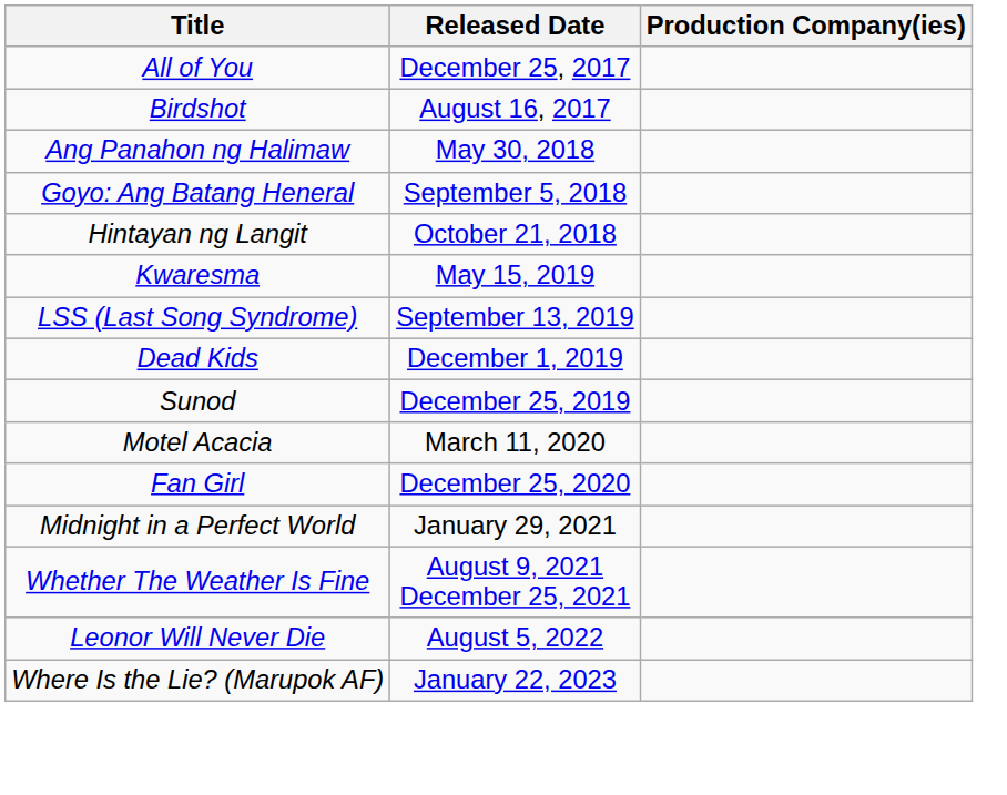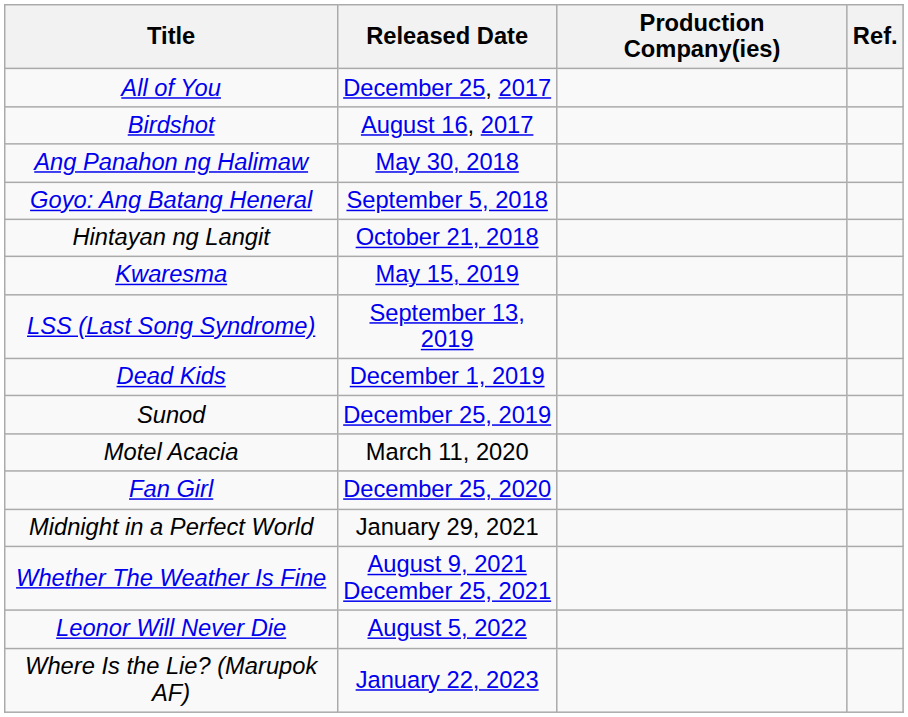 <table class="wikitable"  style="text-align:center">
 <tr>
 <th>Title</th>
 <th>Released Date</th>
 <th>Production Company(ies)</th>
+<th>Ref.</th>
 </tr>
 <tr>
 <td><em><a href='#'>All of You</a></em></td>
 <td><a href='#'>December 25</a>, <a href='#'>2017</a></td>
+<td></td>
 <td></td>
 </tr>
 <tr>
 <td><em><a href='#'>Birdshot</a></em></td>
 <td><a href='#'>August 16</a>, <a href='#'>2017</a></td>
 <td></td>
+<td></td>
 </tr>
 <tr>
 <td><em><a href='#'>Ang Panahon ng Halimaw</a></em></td>
 <td><a href='#'>May 30, 2018</a></td>
+<td></td>
 <td></td>
 </tr>
 <tr>
 <td><em><a href='#'>Goyo: Ang Batang Heneral</a></em></td>
 <td><a href='#'>September 5, 2018</a></td>
 <td></td>
+<td></td>
 </tr>
 <tr>
 <td><em>Hintayan ng Langit</em></td>
 <td><a href='#'>October 21, 2018</a></td>
+<td></td>
 <td></td>
 </tr>
 <tr>
 <td><em><a href='#'>Kwaresma</a></em></td>
 <td><a href='#'>May 15, 2019</a></td>
 <td></td>
+<td></td>
 </tr>
 <tr>
 <td><em><a href='#'>LSS (Last Song Syndrome)</a></em></td>
 <td><a href='#'>September 13, 2019</a></td>
+<td></td>
 <td></td>
 </tr>
 <tr>
 <td><em><a href='#'>Dead Kids</a></em></td>
 <td><a href='#'>December 1, 2019</a></td>
 <td></td>
+<td></td>
 </tr>
 <tr>
 <td><em>Sunod</em></td>
 <td><a href='#'>December 25, 2019</a></td>
+<td></td>
 <td></td>
 </tr>
 <tr>
 <td><em>Motel Acacia</em></td>
 <td>March 11, 2020</td>
 <td></td>
+<td></td>
 </tr>
 <tr>
 <td><em><a href='#'>Fan Girl</a></em></td>
 <td><a href='#'>December 25, 2020</a></td>
+<td></td>
 <td></td>
 </tr>
 <tr>
 <td><em>Midnight in a Perfect World</em></td>
 <td>January 29, 2021</td>
 <td></td>
+<td></td>
 </tr>
 <tr>
 <td><em><a href='#'>Whether The Weather Is Fine</a></em></td>
 <td><a href='#'>August 9, 2021</a><br><a href='#'>December 25, 2021</a></td>
+<td></td>
 <td></td>
 </tr>
 <tr>
 <td><em><a href='#'>Leonor Will Never Die</a></em></td>
 <td><a href='#'>August 5, 2022</a></td>
 <td></td>
+<td></td>
 </tr>
 <tr>
 <td><em>Where Is the Lie? (Marupok AF)</em></td>
 <td><a href='#'>January 22, 2023</a></td>
 <td></td>
+<td></td>
 </tr>
 </table>
